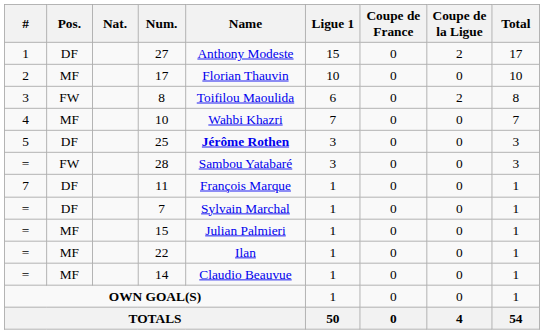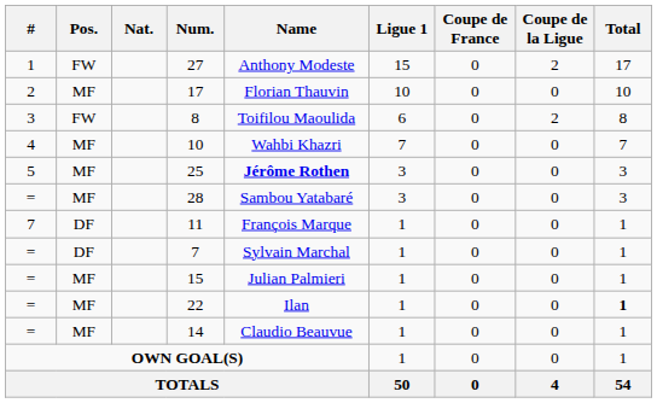 <table class="wikitable" style="font-size: 95%; text-align: center;">
 <tr>
 <th width=50>#</th>
 <th width=50>Pos.</th>
 <th width=50>Nat.</th>
 <th width=50>Num.</th>
 <th width=150>Name</th>
 <th width=60>Ligue 1</th>
 <th width=75>Coupe de France</th>
 <th width=75>Coupe de la Ligue</th>
 <th width=50>Total</th>
 </tr>
 <tr>
 <td>1</td>
-<td>DF</td>
+<td>FW</td>
 <td></td>
 <td>27</td>
 <td><a href='#'>Anthony Modeste</a></td>
 <td>15</td>
 <td>0</td>
 <td>2</td>
 <td>17</td>
 </tr>
 <tr>
 <td>2</td>
 <td>MF</td>
 <td></td>
 <td>17</td>
 <td><a href='#'>Florian Thauvin</a></td>
 <td>10</td>
 <td>0</td>
 <td>0</td>
 <td>10</td>
 </tr>
 <tr>
 <td>3</td>
 <td>FW</td>
 <td></td>
 <td>8</td>
 <td><a href='#'>Toifilou Maoulida</a></td>
 <td>6</td>
 <td>0</td>
 <td>2</td>
 <td>8</td>
 </tr>
 <tr>
 <td>4</td>
 <td>MF</td>
 <td></td>
 <td>10</td>
 <td><a href='#'>Wahbi Khazri</a></td>
 <td>7</td>
 <td>0</td>
 <td>0</td>
 <td>7</td>
 </tr>
 <tr>
 <td>5</td>
-<td>DF</td>
+<td>MF</td>
 <td></td>
 <td>25</td>
 <td><strong><a href='#'>Jérôme Rothen</a></strong></td>
 <td>3</td>
 <td>0</td>
 <td>0</td>
 <td>3</td>
 </tr>
 <tr>
 <td>=</td>
-<td>FW</td>
+<td>MF</td>
 <td></td>
 <td>28</td>
 <td><a href='#'>Sambou Yatabaré</a></td>
 <td>3</td>
 <td>0</td>
 <td>0</td>
 <td>3</td>
 </tr>
 <tr>
 <td>7</td>
 <td>DF</td>
 <td></td>
 <td>11</td>
 <td><a href='#'>François Marque</a></td>
 <td>1</td>
 <td>0</td>
 <td>0</td>
 <td>1</td>
 </tr>
 <tr>
 <td>=</td>
 <td>DF</td>
 <td></td>
 <td>7</td>
 <td><a href='#'>Sylvain Marchal</a></td>
 <td>1</td>
 <td>0</td>
 <td>0</td>
 <td>1</td>
 </tr>
 <tr>
 <td>=</td>
 <td>MF</td>
 <td></td>
 <td>15</td>
 <td><a href='#'>Julian Palmieri</a></td>
 <td>1</td>
 <td>0</td>
 <td>0</td>
 <td>1</td>
 </tr>
 <tr>
 <td>=</td>
 <td>MF</td>
 <td></td>
 <td>22</td>
 <td><a href='#'>Ilan</a></td>
 <td>1</td>
 <td>0</td>
 <td>0</td>
-<td>1</td>
+<td><strong>1</strong></td>
 </tr>
 <tr>
 <td>=</td>
 <td>MF</td>
 <td></td>
 <td>14</td>
 <td><a href='#'>Claudio Beauvue</a></td>
 <td>1</td>
 <td>0</td>
 <td>0</td>
 <td>1</td>
 </tr>
 <tr>
 <td colspan="5"><strong>OWN GOAL(S)</strong></td>
 <td>1</td>
 <td>0</td>
 <td>0</td>
 <td>1</td>
 </tr>
 <tr>
 <th colspan="5">TOTALS</th>
 <th>50</th>
 <th>0</th>
 <th>4</th>
 <th>54</th>
 </tr>
 </table>
